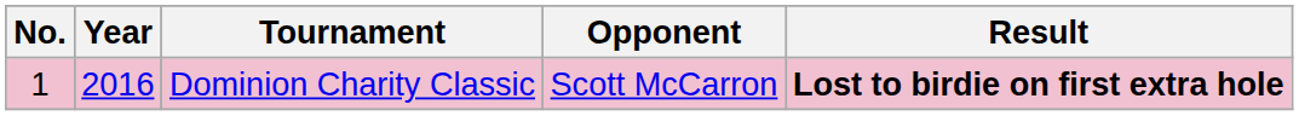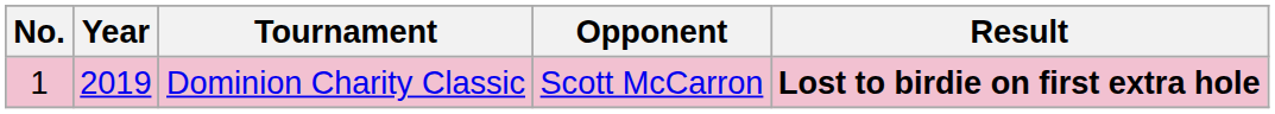 <table class="wikitable" style="font-size:95%;">
 <tr>
 <th>No.</th>
 <th>Year</th>
 <th>Tournament</th>
 <th>Opponent</th>
 <th>Result</th>
 </tr>
 <tr style="background:#F2C1D1;">
 <td align=center>1</td>
-<td><a href='#'>2016</a></td>
+<td><a href='#'>2019</a></td>
 <td><a href='#'>Dominion Charity Classic</a></td>
 <td> <a href='#'>Scott McCarron</a></td>
 <td><strong>Lost to birdie on first extra hole</strong></td>
 </tr>
 </table>
